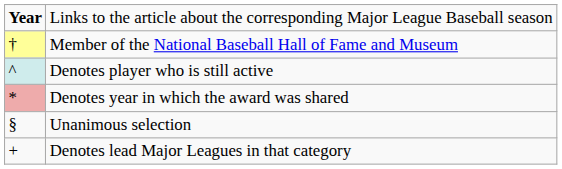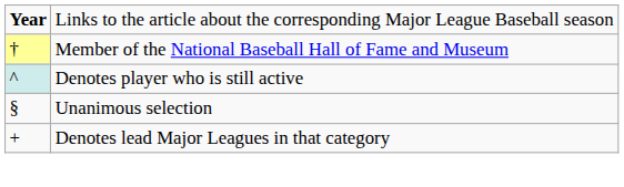 <table class="wikitable">
 <tr>
 <td><strong>Year</strong></td>
 <td>Links to the article about the corresponding Major League Baseball season</td>
 </tr>
 <tr>
 <td style="background-color:#FFFF99;">†</td>
 <td>Member of the <a href='#'>National Baseball Hall of Fame and Museum</a></td>
 </tr>
 <tr>
 <td style="background-color:#CFECEC;">^</td>
 <td>Denotes player who is still active</td>
 </tr>
 <tr>
-<td style="background-color:#eeabab;">*</td>
-<td>Denotes year in which the award was shared</td>
-</tr>
-<tr>
 <td scope= style="text-align:center">§</td>
 <td>Unanimous selection</td>
 </tr>
 <tr>
 <td scope= style="text-align:center">+</td>
 <td>Denotes lead Major Leagues in that category</td>
 </tr>
 </table>
